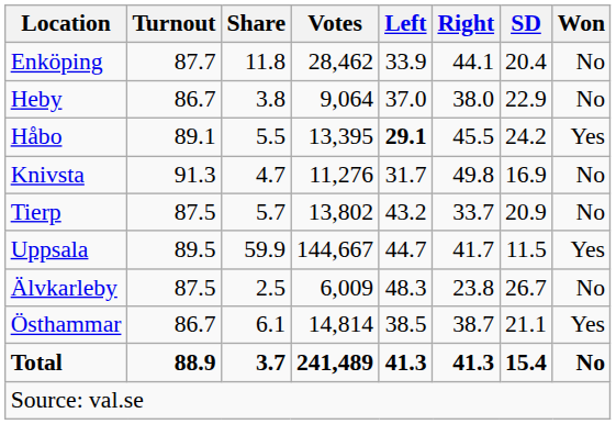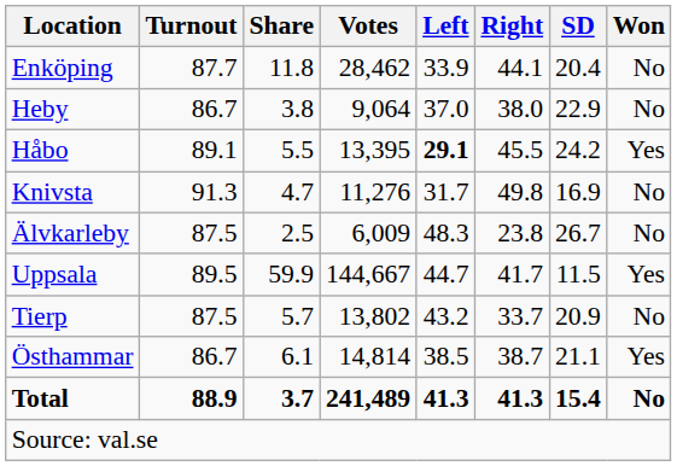 <table class="wikitable sortable" style=text-align:right>
 <tr>
 <th>Location</th>
 <th>Turnout</th>
 <th>Share</th>
 <th>Votes</th>
 <th><a href='#'>Left</a></th>
 <th><a href='#'>Right</a></th>
 <th><a href='#'>SD</a></th>
 <th>Won</th>
 </tr>
 <tr>
 <td align=left><a href='#'>Enköping</a></td>
 <td>87.7</td>
 <td>11.8</td>
 <td>28,462</td>
 <td>33.9</td>
 <td>44.1</td>
 <td>20.4</td>
 <td>No</td>
 </tr>
 <tr>
 <td align=left><a href='#'>Heby</a></td>
 <td>86.7</td>
 <td>3.8</td>
 <td>9,064</td>
 <td>37.0</td>
 <td>38.0</td>
 <td>22.9</td>
 <td>No</td>
 </tr>
 <tr>
 <td align=left><a href='#'>Håbo</a></td>
 <td>89.1</td>
 <td>5.5</td>
 <td>13,395</td>
 <td><strong>29.1</strong></td>
 <td>45.5</td>
 <td>24.2</td>
 <td>Yes</td>
 </tr>
 <tr>
 <td align=left><a href='#'>Knivsta</a></td>
 <td>91.3</td>
 <td>4.7</td>
 <td>11,276</td>
 <td>31.7</td>
 <td>49.8</td>
 <td>16.9</td>
 <td>No</td>
 </tr>
 <tr>
-<td align=left><a href='#'>Tierp</a></td>
+<td align=left><a href='#'>Älvkarleby</a></td>
 <td>87.5</td>
-<td>5.7</td>
-<td>13,802</td>
-<td>43.2</td>
-<td>33.7</td>
-<td>20.9</td>
+<td>2.5</td>
+<td>6,009</td>
+<td>48.3</td>
+<td>23.8</td>
+<td>26.7</td>
 <td>No</td>
 </tr>
 <tr>
 <td align=left><a href='#'>Uppsala</a></td>
 <td>89.5</td>
 <td>59.9</td>
 <td>144,667</td>
 <td>44.7</td>
 <td>41.7</td>
 <td>11.5</td>
 <td>Yes</td>
 </tr>
 <tr>
-<td align=left><a href='#'>Älvkarleby</a></td>
+<td align=left><a href='#'>Tierp</a></td>
 <td>87.5</td>
-<td>2.5</td>
-<td>6,009</td>
-<td>48.3</td>
-<td>23.8</td>
-<td>26.7</td>
+<td>5.7</td>
+<td>13,802</td>
+<td>43.2</td>
+<td>33.7</td>
+<td>20.9</td>
 <td>No</td>
 </tr>
 <tr>
 <td align=left><a href='#'>Östhammar</a></td>
 <td>86.7</td>
 <td>6.1</td>
 <td>14,814</td>
 <td>38.5</td>
 <td>38.7</td>
 <td>21.1</td>
 <td>Yes</td>
 </tr>
 <tr>
 <td align=left><strong>Total</strong></td>
 <td><strong>88.9</strong></td>
 <td><strong>3.7</strong></td>
 <td><strong>241,489</strong></td>
 <td><strong>41.3</strong></td>
 <td><strong>41.3</strong></td>
 <td><strong>15.4</strong></td>
 <td><strong>No</strong></td>
 </tr>
 <tr>
 <td align=left colspan=8>Source: val.se</td>
 </tr>
 </table>
